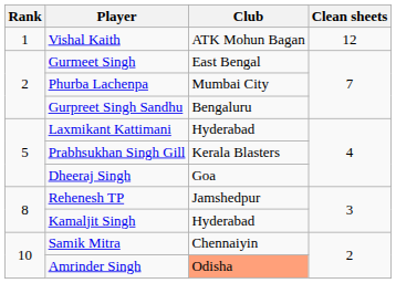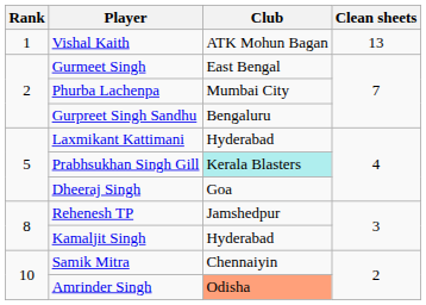 <table class="wikitable sortable" style="text-align:center">
 <tr>
 <th>Rank</th>
 <th>Player</th>
 <th>Club</th>
 <th>Clean sheets</th>
 </tr>
 <tr>
 <td>1</td>
 <td align="left"> <a href='#'>Vishal Kaith</a></td>
 <td align="left">ATK Mohun Bagan</td>
-<td>12</td>
+<td>13</td>
 </tr>
 <tr>
 <td rowspan="3">2</td>
 <td align="left"> <a href='#'>Gurmeet Singh</a></td>
 <td align="left">East Bengal</td>
 <td rowspan="3">7</td>
 </tr>
 <tr>
 <td align="left"> <a href='#'>Phurba Lachenpa</a></td>
 <td align="left">Mumbai City</td>
 </tr>
 <tr>
 <td align="left"> <a href='#'>Gurpreet Singh Sandhu</a></td>
 <td align="left">Bengaluru</td>
 </tr>
 <tr>
 <td rowspan="3">5</td>
 <td align="left"> <a href='#'>Laxmikant Kattimani</a></td>
 <td align="left">Hyderabad</td>
 <td rowspan="3">4</td>
 </tr>
 <tr>
 <td align="left"> <a href='#'>Prabhsukhan Singh Gill</a></td>
-<td align="left">Kerala Blasters</td>
+<td align="left" style="background: paleturquoise;">Kerala Blasters</td>
 </tr>
 <tr>
 <td align="left"> <a href='#'>Dheeraj Singh</a></td>
 <td align="left">Goa</td>
 </tr>
 <tr>
 <td rowspan="2">8</td>
 <td align="left"> <a href='#'>Rehenesh TP</a></td>
 <td align="left">Jamshedpur</td>
 <td rowspan="2">3</td>
 </tr>
 <tr>
 <td align="left"> <a href='#'>Kamaljit Singh</a></td>
 <td align="left">Hyderabad</td>
 </tr>
 <tr>
 <td rowspan="2">10</td>
 <td align="left"> <a href='#'>Samik Mitra</a></td>
 <td align="left">Chennaiyin</td>
 <td rowspan="2">2</td>
 </tr>
 <tr>
 <td align="left"> <a href='#'>Amrinder Singh</a></td>
 <td align="left" style="background: lightsalmon;">Odisha</td>
 </tr>
 </table>
